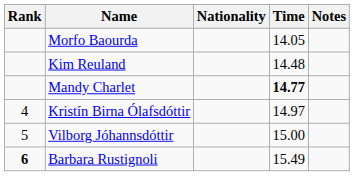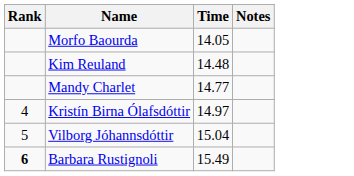 <table class="wikitable sortable" style="text-align:center; font-size:95%">
 <tr>
 <th>Rank</th>
 <th>Name</th>
-<th>Nationality</th>
 <th>Time</th>
 <th>Notes</th>
 </tr>
 <tr>
 <td></td>
 <td align=left><a href='#'>Morfo Baourda</a></td>
-<td align=left></td>
 <td>14.05</td>
 <td></td>
 </tr>
 <tr>
 <td></td>
 <td align=left><a href='#'>Kim Reuland</a></td>
-<td align=left></td>
 <td>14.48</td>
 <td></td>
 </tr>
 <tr>
 <td></td>
 <td align=left><a href='#'>Mandy Charlet</a></td>
-<td align=left></td>
-<td><strong>14.77</strong></td>
+<td>14.77</td>
 <td></td>
 </tr>
 <tr>
 <td>4</td>
 <td align=left><a href='#'>Kristín Birna Ólafsdóttir</a></td>
-<td align=left></td>
 <td>14.97</td>
 <td></td>
 </tr>
 <tr>
 <td>5</td>
 <td align=left><a href='#'>Vilborg Jóhannsdóttir</a></td>
-<td align=left></td>
-<td>15.00</td>
+<td>15.04</td>
 <td></td>
 </tr>
 <tr>
 <td><strong>6</strong></td>
 <td align=left><a href='#'>Barbara Rustignoli</a></td>
-<td align=left></td>
 <td>15.49</td>
 <td></td>
 </tr>
 </table>
